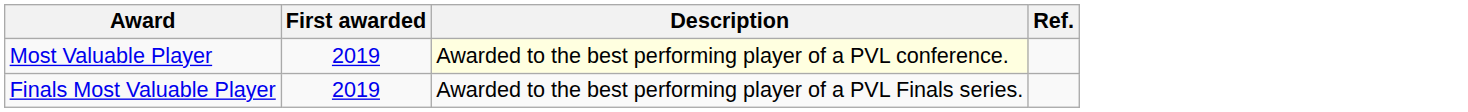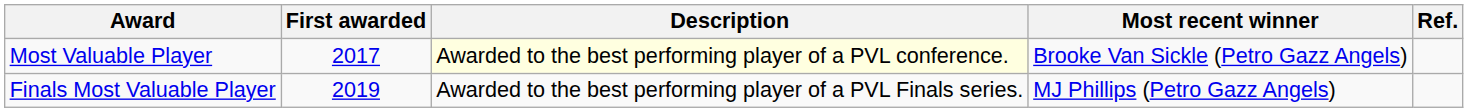 <table class="wikitable">
 <tr>
 <th class="sortable">Award</th>
 <th class="sortable">First awarded</th>
 <th>Description</th>
+<th>Most recent winner</th>
 <th>Ref.</th>
 </tr>
 <tr>
 <td><a href='#'>Most Valuable Player</a></td>
-<td align=center><a href='#'>2019</a></td>
+<td align=center><a href='#'>2017</a></td>
 <td style="background: lightyellow;">Awarded to the best performing player of a PVL conference.</td>
+<td><a href='#'>Brooke Van Sickle</a> (<a href='#'>Petro Gazz Angels</a>)</td>
 <td></td>
 </tr>
 <tr>
 <td><a href='#'>Finals Most Valuable Player</a></td>
 <td align=center><a href='#'>2019</a></td>
 <td>Awarded to the best performing player of a PVL Finals series.</td>
+<td><a href='#'>MJ Phillips</a> (<a href='#'>Petro Gazz Angels</a>)</td>
 <td></td>
 </tr>
 </table>
